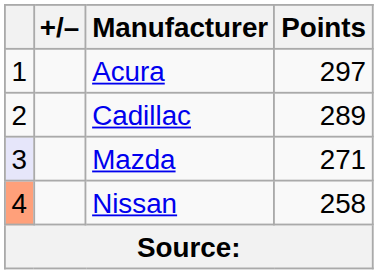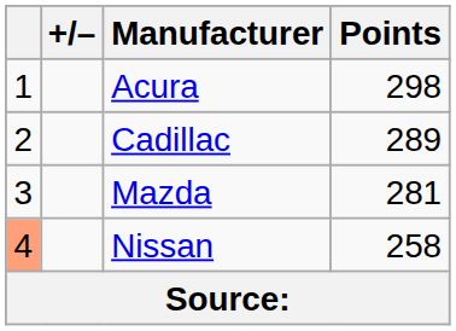 <table class="wikitable" style="font-size: 95%;">
 <tr>
 <th scope="col"></th>
 <th scope="col">+/–</th>
 <th scope="col">Manufacturer</th>
 <th scope="col">Points</th>
 </tr>
 <tr>
 <td align=center>1</td>
 <td align="left"></td>
 <td> <a href='#'>Acura</a></td>
-<td align=right>297</td>
+<td align=right>298</td>
 </tr>
 <tr>
 <td align=center>2</td>
 <td align="left"></td>
 <td> <a href='#'>Cadillac</a></td>
 <td align=right>289</td>
 </tr>
 <tr>
-<td align=center style="background: lavender;">3</td>
+<td align=center>3</td>
 <td align="left"></td>
 <td> <a href='#'>Mazda</a></td>
-<td align=right>271</td>
+<td align=right>281</td>
 </tr>
 <tr>
 <td align=center style="background: lightsalmon;">4</td>
 <td align="left"></td>
 <td> <a href='#'>Nissan</a></td>
 <td align=right>258</td>
 </tr>
 <tr>
 <th colspan=5>Source:</th>
 </tr>
 </table>
